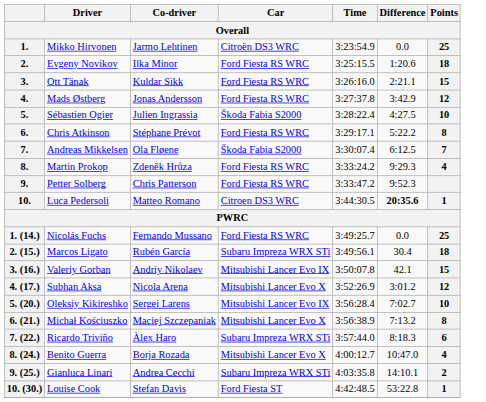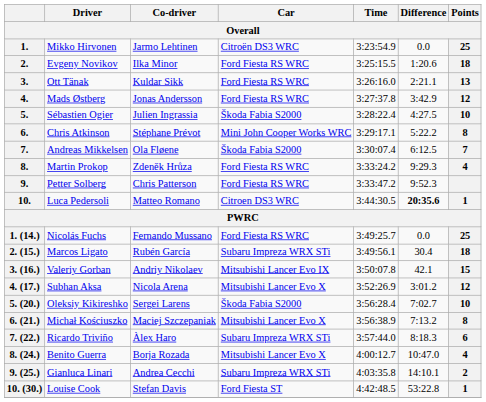 <table class="wikitable" style="text-align: center; font-size: 90%; max-width: 950px;">
 <tr>
 <th></th>
 <th>Driver</th>
 <th>Co-driver</th>
 <th>Car</th>
 <th>Time</th>
 <th>Difference</th>
 <th>Points</th>
 </tr>
 <tr>
 <th colspan="7">Overall</th>
 </tr>
 <tr>
 <th>1.</th>
 <td align="left"> <a href='#'>Mikko Hirvonen</a></td>
 <td align="left"> <a href='#'>Jarmo Lehtinen</a></td>
 <td align="left"><a href='#'>Citroën DS3 WRC</a></td>
 <td>3:23:54.9</td>
 <td>0.0</td>
 <th>25</th>
 </tr>
 <tr>
 <th>2.</th>
 <td align="left"> <a href='#'>Evgeny Novikov</a></td>
 <td align="left"> <a href='#'>Ilka Minor</a></td>
 <td align="left"><a href='#'>Ford Fiesta RS WRC</a></td>
 <td>3:25:15.5</td>
 <td>1:20.6</td>
 <th>18</th>
 </tr>
 <tr>
 <th>3.</th>
 <td align="left"> <a href='#'>Ott Tänak</a></td>
 <td align="left"> <a href='#'>Kuldar Sikk</a></td>
 <td align="left"><a href='#'>Ford Fiesta RS WRC</a></td>
 <td>3:26:16.0</td>
 <td>2:21.1</td>
-<th>15</th>
+<th>13</th>
 </tr>
 <tr>
 <th>4.</th>
 <td align="left"> <a href='#'>Mads Østberg</a></td>
 <td align="left"> <a href='#'>Jonas Andersson</a></td>
 <td align="left"><a href='#'>Ford Fiesta RS WRC</a></td>
 <td>3:27:37.8</td>
 <td>3:42.9</td>
 <th>12</th>
 </tr>
 <tr>
 <th>5.</th>
 <td align="left"> <a href='#'>Sébastien Ogier</a></td>
 <td align="left"> <a href='#'>Julien Ingrassia</a></td>
 <td align="left"><a href='#'>Škoda Fabia S2000</a></td>
 <td>3:28:22.4</td>
 <td>4:27.5</td>
 <th>10</th>
 </tr>
 <tr>
 <th>6.</th>
 <td align="left"> <a href='#'>Chris Atkinson</a></td>
 <td align="left"> <a href='#'>Stéphane Prévot</a></td>
-<td align="left"><a href='#'>Ford Fiesta RS WRC</a></td>
+<td align="left"><a href='#'>Mini John Cooper Works WRC</a></td>
 <td>3:29:17.1</td>
 <td>5:22.2</td>
 <th>8</th>
 </tr>
 <tr>
 <th>7.</th>
 <td align="left"> <a href='#'>Andreas Mikkelsen</a></td>
 <td align="left"> <a href='#'>Ola Fløene</a></td>
 <td align="left"><a href='#'>Škoda Fabia S2000</a></td>
 <td>3:30:07.4</td>
 <td>6:12.5</td>
 <th>7</th>
 </tr>
 <tr>
 <th>8.</th>
 <td align="left"> <a href='#'>Martin Prokop</a></td>
 <td align="left"> <a href='#'>Zdeněk Hrůza</a></td>
 <td align="left"><a href='#'>Ford Fiesta RS WRC</a></td>
 <td>3:33:24.2</td>
 <td>9:29.3</td>
 <th>4</th>
 </tr>
 <tr>
 <th>9.</th>
 <td align="left"> <a href='#'>Petter Solberg</a></td>
 <td align="left"> <a href='#'>Chris Patterson</a></td>
 <td align="left"><a href='#'>Ford Fiesta RS WRC</a></td>
 <td>3:33:47.2</td>
 <td>9:52.3</td>
 <th></th>
 </tr>
 <tr>
 <th>10.</th>
 <td align="left"> <a href='#'>Luca Pedersoli</a></td>
 <td align="left"> <a href='#'>Matteo Romano</a></td>
 <td align="left"><a href='#'>Citroen DS3 WRC</a></td>
 <td>3:44:30.5</td>
 <td><strong>20:35.6</strong></td>
 <th>1</th>
 </tr>
 <tr>
 <th colspan="7">PWRC</th>
 </tr>
 <tr>
 <th>1. (14.)</th>
 <td align="left"> <a href='#'>Nicolás Fuchs</a></td>
 <td align="left"> <a href='#'>Fernando Mussano</a></td>
 <td align="left"><a href='#'>Ford Fiesta RS WRC</a></td>
 <td>3:49:25.7</td>
 <td>0.0</td>
 <th>25</th>
 </tr>
 <tr>
 <th>2. (15.)</th>
 <td align="left"> <a href='#'>Marcos Ligato</a></td>
 <td align="left"> <a href='#'>Rubén García</a></td>
 <td align="left"><a href='#'>Subaru Impreza WRX STi</a></td>
 <td>3:49:56.1</td>
 <td>30.4</td>
 <th>18</th>
 </tr>
 <tr>
 <th>3. (16.)</th>
 <td align="left"> <a href='#'>Valeriy Gorban</a></td>
 <td align="left"> <a href='#'>Andriy Nikolaev</a></td>
 <td align="left"><a href='#'>Mitsubishi Lancer Evo IX</a></td>
 <td>3:50:07.8</td>
 <td>42.1</td>
 <th>15</th>
 </tr>
 <tr>
 <th>4. (17.)</th>
 <td align="left"> <a href='#'>Subhan Aksa</a></td>
 <td align="left"> <a href='#'>Nicola Arena</a></td>
 <td align="left"><a href='#'>Mitsubishi Lancer Evo X</a></td>
 <td>3:52:26.9</td>
 <td>3:01.2</td>
 <th>12</th>
 </tr>
 <tr>
 <th>5. (20.)</th>
 <td align="left"> <a href='#'>Oleksiy Kikireshko</a></td>
 <td align="left"> <a href='#'>Sergei Larens</a></td>
-<td align="left"><a href='#'>Mitsubishi Lancer Evo IX</a></td>
+<td align="left"><a href='#'>Škoda Fabia S2000</a></td>
 <td>3:56:28.4</td>
 <td>7:02.7</td>
 <th>10</th>
 </tr>
 <tr>
 <th>6. (21.)</th>
 <td align="left"> <a href='#'>Michał Kościuszko</a></td>
 <td align="left"> <a href='#'>Maciej Szczepaniak</a></td>
 <td align="left"><a href='#'>Mitsubishi Lancer Evo X</a></td>
 <td>3:56:38.9</td>
 <td>7:13.2</td>
 <th>8</th>
 </tr>
 <tr>
 <th>7. (22.)</th>
 <td align="left"> <a href='#'>Ricardo Triviño</a></td>
 <td align="left"> <a href='#'>Àlex Haro</a></td>
 <td align="left"><a href='#'>Subaru Impreza WRX STi</a></td>
 <td>3:57:44.0</td>
 <td>8:18.3</td>
 <th>6</th>
 </tr>
 <tr>
 <th>8. (24.)</th>
 <td align="left"> <a href='#'>Benito Guerra</a></td>
 <td align="left"> <a href='#'>Borja Rozada</a></td>
 <td align="left"><a href='#'>Mitsubishi Lancer Evo X</a></td>
 <td>4:00:12.7</td>
 <td>10:47.0</td>
 <th>4</th>
 </tr>
 <tr>
 <th>9. (25.)</th>
 <td align="left"> <a href='#'>Gianluca Linari</a></td>
 <td align="left"> <a href='#'>Andrea Cecchi</a></td>
 <td align="left"><a href='#'>Subaru Impreza WRX STi</a></td>
 <td>4:03:35.8</td>
 <td>14:10.1</td>
 <th>2</th>
 </tr>
 <tr>
 <th>10. (30.)</th>
 <td align="left"> <a href='#'>Louise Cook</a></td>
 <td align="left"> <a href='#'>Stefan Davis</a></td>
 <td align="left"><a href='#'>Ford Fiesta ST</a></td>
 <td>4:42:48.5</td>
 <td>53:22.8</td>
 <th>1</th>
 </tr>
 <tr>
 </tr>
 </table>
